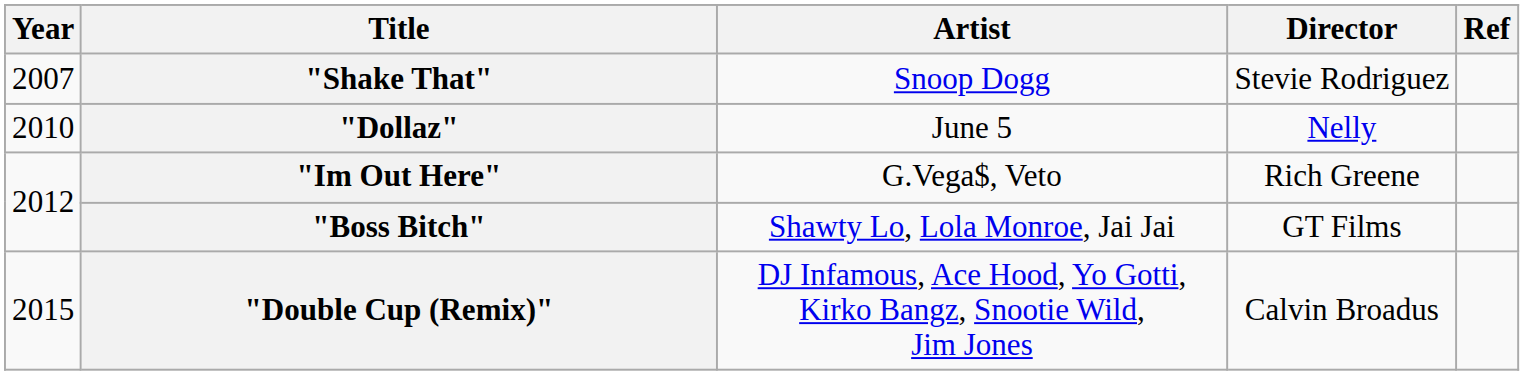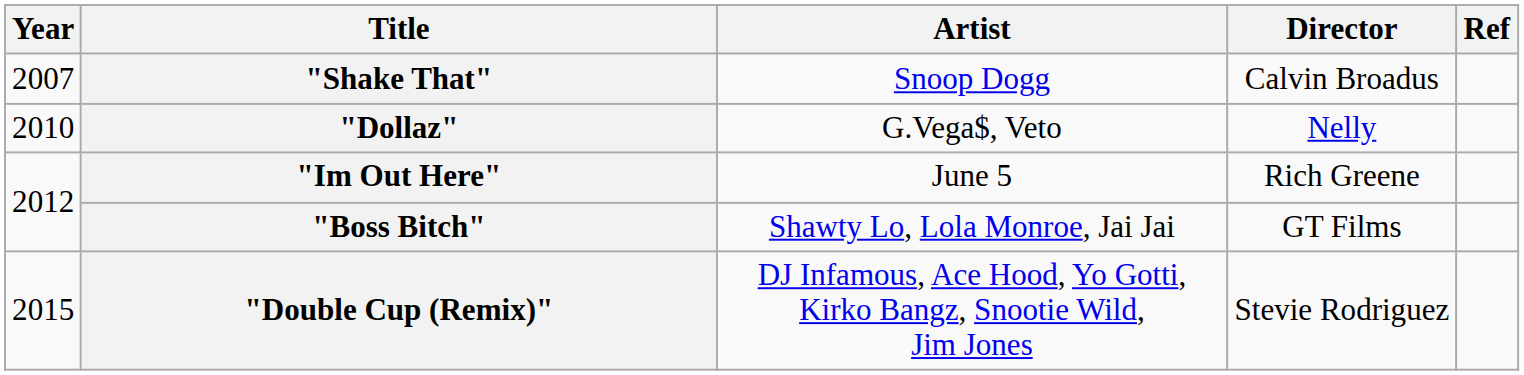 <table class="wikitable plainrowheaders" style="text-align:center;">
 <tr>
 <th scope="col">Year</th>
 <th scope="col" style="width:20em;">Title</th>
 <th scope="col" style="width:16em;">Artist</th>
 <th scope="col">Director</th>
 <th scope="col">Ref</th>
 </tr>
 <tr>
 <td>2007</td>
 <th scope="row">"Shake That"</th>
 <td><a href='#'>Snoop Dogg</a></td>
-<td>Stevie Rodriguez</td>
+<td>Calvin Broadus</td>
 <td></td>
 </tr>
 <tr>
 <td>2010</td>
 <th scope="row">"Dollaz"</th>
-<td>June 5</td>
+<td>G.Vega$, Veto</td>
 <td><a href='#'>Nelly</a></td>
 <td></td>
 </tr>
 <tr>
 <td rowspan="2">2012</td>
 <th scope="row">"Im Out Here"</th>
-<td>G.Vega$, Veto</td>
+<td>June 5</td>
 <td>Rich Greene</td>
 <td></td>
 </tr>
 <tr>
 <th scope="row">"Boss Bitch"</th>
 <td><a href='#'>Shawty Lo</a>, <a href='#'>Lola Monroe</a>, Jai Jai</td>
 <td>GT Films</td>
 <td></td>
 </tr>
 <tr>
 <td>2015</td>
 <th scope="row">"Double Cup (Remix)"</th>
 <td><a href='#'>DJ Infamous</a>, <a href='#'>Ace Hood</a>, <a href='#'>Yo Gotti</a>, <a href='#'>Kirko Bangz</a>, <a href='#'>Snootie Wild</a>,<br><a href='#'>Jim Jones</a></td>
-<td>Calvin Broadus</td>
+<td>Stevie Rodriguez</td>
 <td></td>
 </tr>
 </table>
